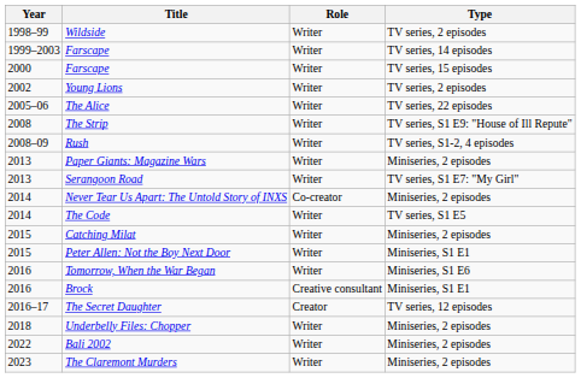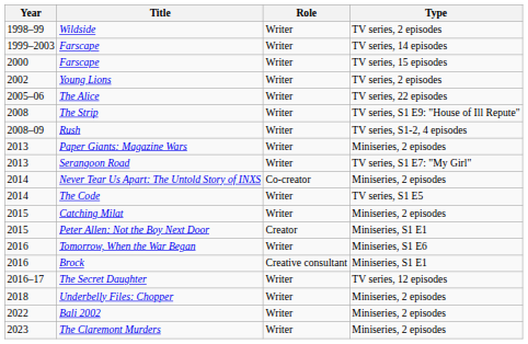 <table class="wikitable">
 <tr>
 <th>Year</th>
 <th>Title</th>
 <th>Role</th>
 <th>Type</th>
 </tr>
 <tr>
 <td>1998–99</td>
 <td><em><a href='#'>Wildside</a></em></td>
 <td>Writer</td>
 <td>TV series, 2 episodes</td>
 </tr>
 <tr>
 <td>1999–2003</td>
 <td><em><a href='#'>Farscape</a></em></td>
 <td>Writer</td>
 <td>TV series, 14 episodes</td>
 </tr>
 <tr>
 <td>2000</td>
 <td><em><a href='#'>Farscape</a></em></td>
 <td>Writer</td>
 <td>TV series, 15 episodes</td>
 </tr>
 <tr>
 <td>2002</td>
 <td><em><a href='#'>Young Lions</a></em></td>
 <td>Writer</td>
 <td>TV series, 2 episodes</td>
 </tr>
 <tr>
 <td>2005–06</td>
 <td><em><a href='#'>The Alice</a></em></td>
 <td>Writer</td>
 <td>TV series, 22 episodes</td>
 </tr>
 <tr>
 <td>2008</td>
 <td><em><a href='#'>The Strip</a></em></td>
 <td>Writer</td>
 <td>TV series, S1 E9: "House of Ill Repute"</td>
 </tr>
 <tr>
 <td>2008–09</td>
 <td><em><a href='#'>Rush</a></em></td>
 <td>Writer</td>
 <td>TV series, S1-2, 4 episodes</td>
 </tr>
 <tr>
 <td>2013</td>
 <td><em><a href='#'>Paper Giants: Magazine Wars</a></em></td>
 <td>Writer</td>
 <td>Miniseries, 2 episodes</td>
 </tr>
 <tr>
 <td>2013</td>
 <td><em><a href='#'>Serangoon Road</a></em></td>
 <td>Writer</td>
 <td>TV series, S1 E7: "My Girl"</td>
 </tr>
 <tr>
 <td>2014</td>
 <td><em><a href='#'>Never Tear Us Apart: The Untold Story of INXS</a></em></td>
 <td>Co-creator</td>
 <td>Miniseries, 2 episodes</td>
 </tr>
 <tr>
 <td>2014</td>
 <td><em><a href='#'>The Code</a></em></td>
 <td>Writer</td>
 <td>TV series, S1 E5</td>
 </tr>
 <tr>
 <td>2015</td>
 <td><em><a href='#'>Catching Milat</a></em></td>
 <td>Writer</td>
 <td>Miniseries, 2 episodes</td>
 </tr>
 <tr>
 <td>2015</td>
 <td><em><a href='#'>Peter Allen: Not the Boy Next Door</a></em></td>
-<td>Writer</td>
+<td>Creator</td>
 <td>Miniseries, S1 E1</td>
 </tr>
 <tr>
 <td>2016</td>
 <td><em><a href='#'>Tomorrow, When the War Began</a></em></td>
 <td>Writer</td>
 <td>Miniseries, S1 E6</td>
 </tr>
 <tr>
 <td>2016</td>
 <td><em><a href='#'>Brock</a></em></td>
 <td>Creative consultant</td>
 <td>Miniseries, S1 E1</td>
 </tr>
 <tr>
 <td>2016–17</td>
 <td><em><a href='#'>The Secret Daughter</a></em></td>
-<td>Creator</td>
+<td>Writer</td>
 <td>TV series, 12 episodes</td>
 </tr>
 <tr>
 <td>2018</td>
 <td><em><a href='#'>Underbelly Files: Chopper</a></em></td>
 <td>Writer</td>
 <td>Miniseries, 2 episodes</td>
 </tr>
 <tr>
 <td>2022</td>
 <td><em><a href='#'>Bali 2002</a></em></td>
 <td>Writer</td>
 <td>Miniseries, 2 episodes</td>
 </tr>
 <tr>
 <td>2023</td>
 <td><em><a href='#'>The Claremont Murders</a></em></td>
 <td>Writer</td>
 <td>Miniseries, 2 episodes</td>
 </tr>
 </table>
